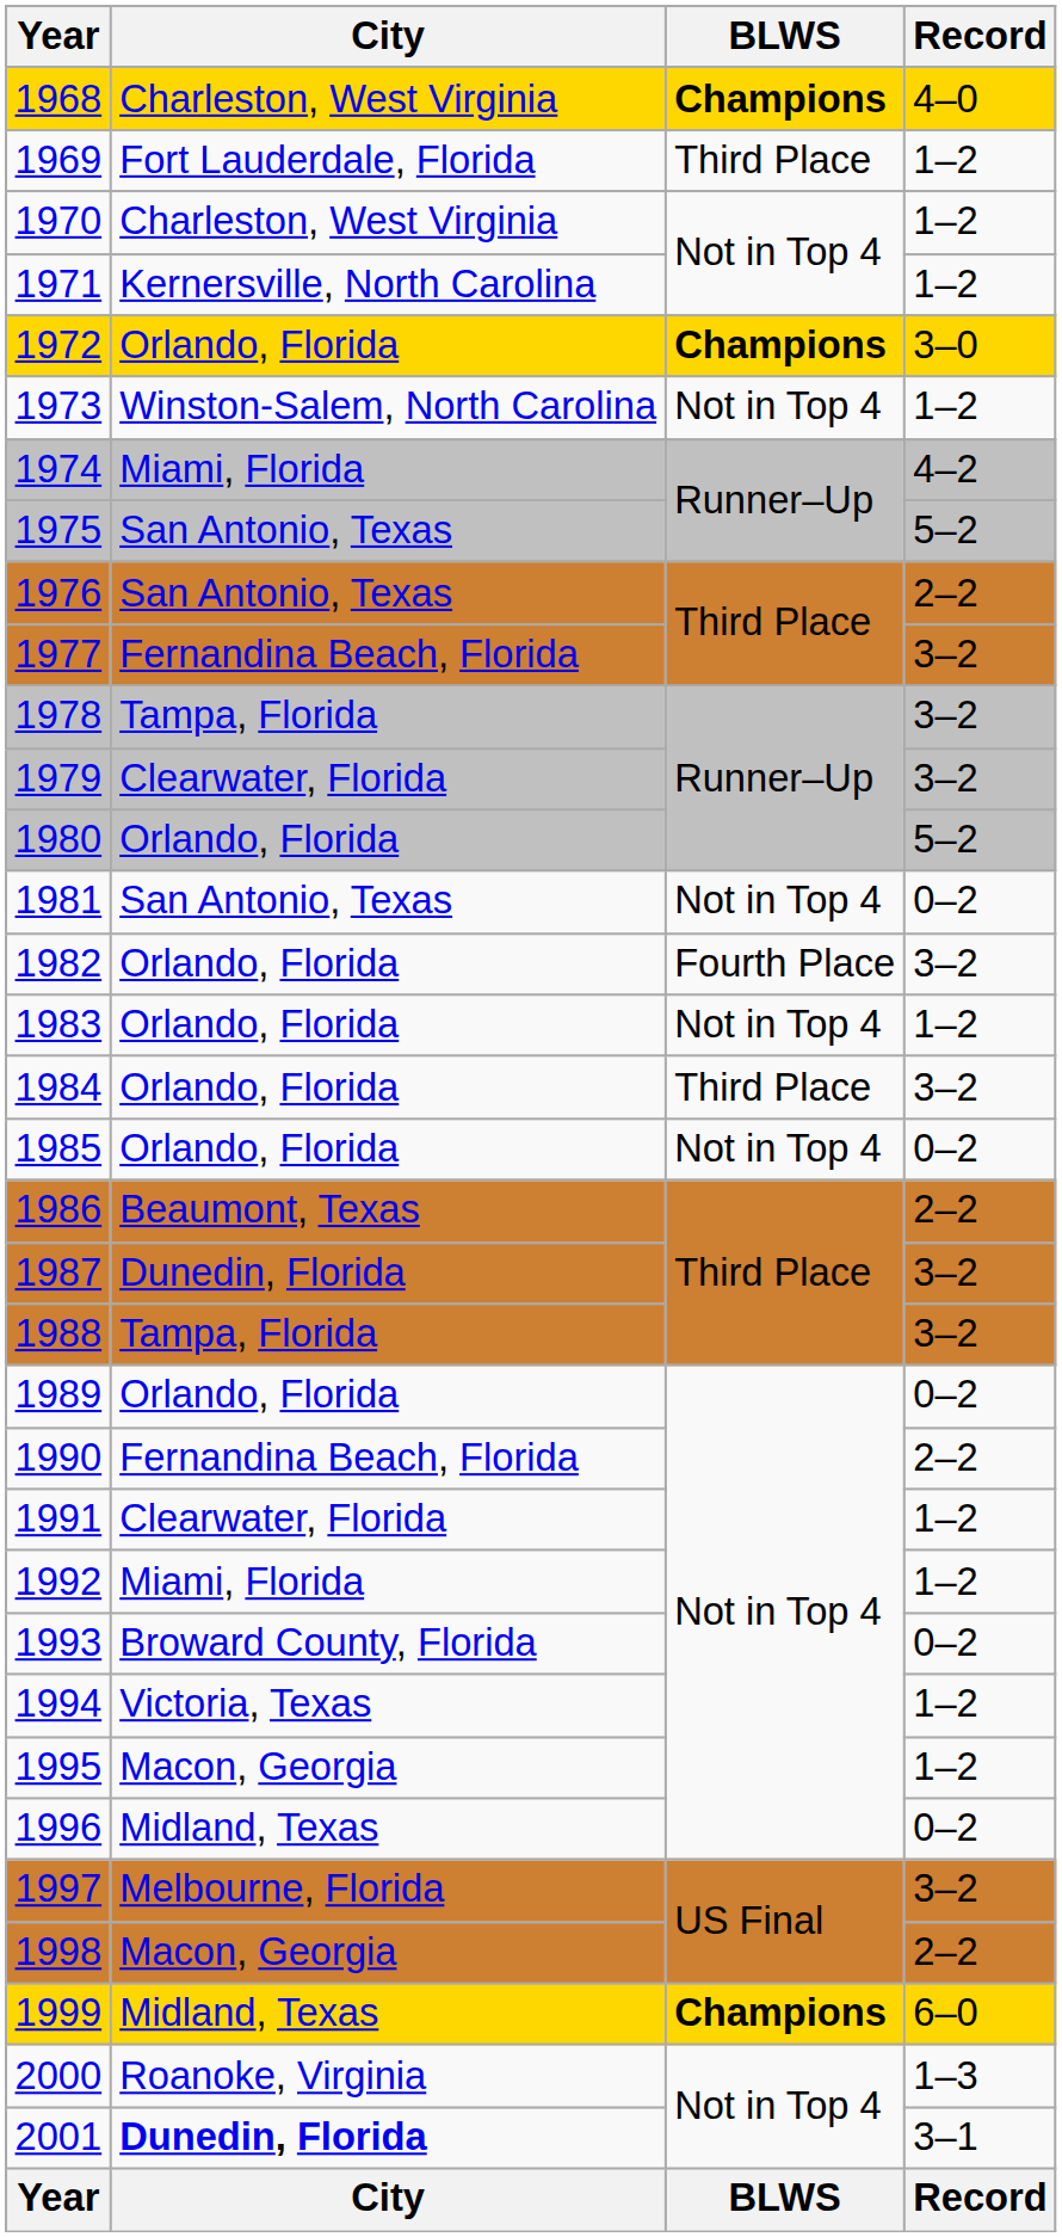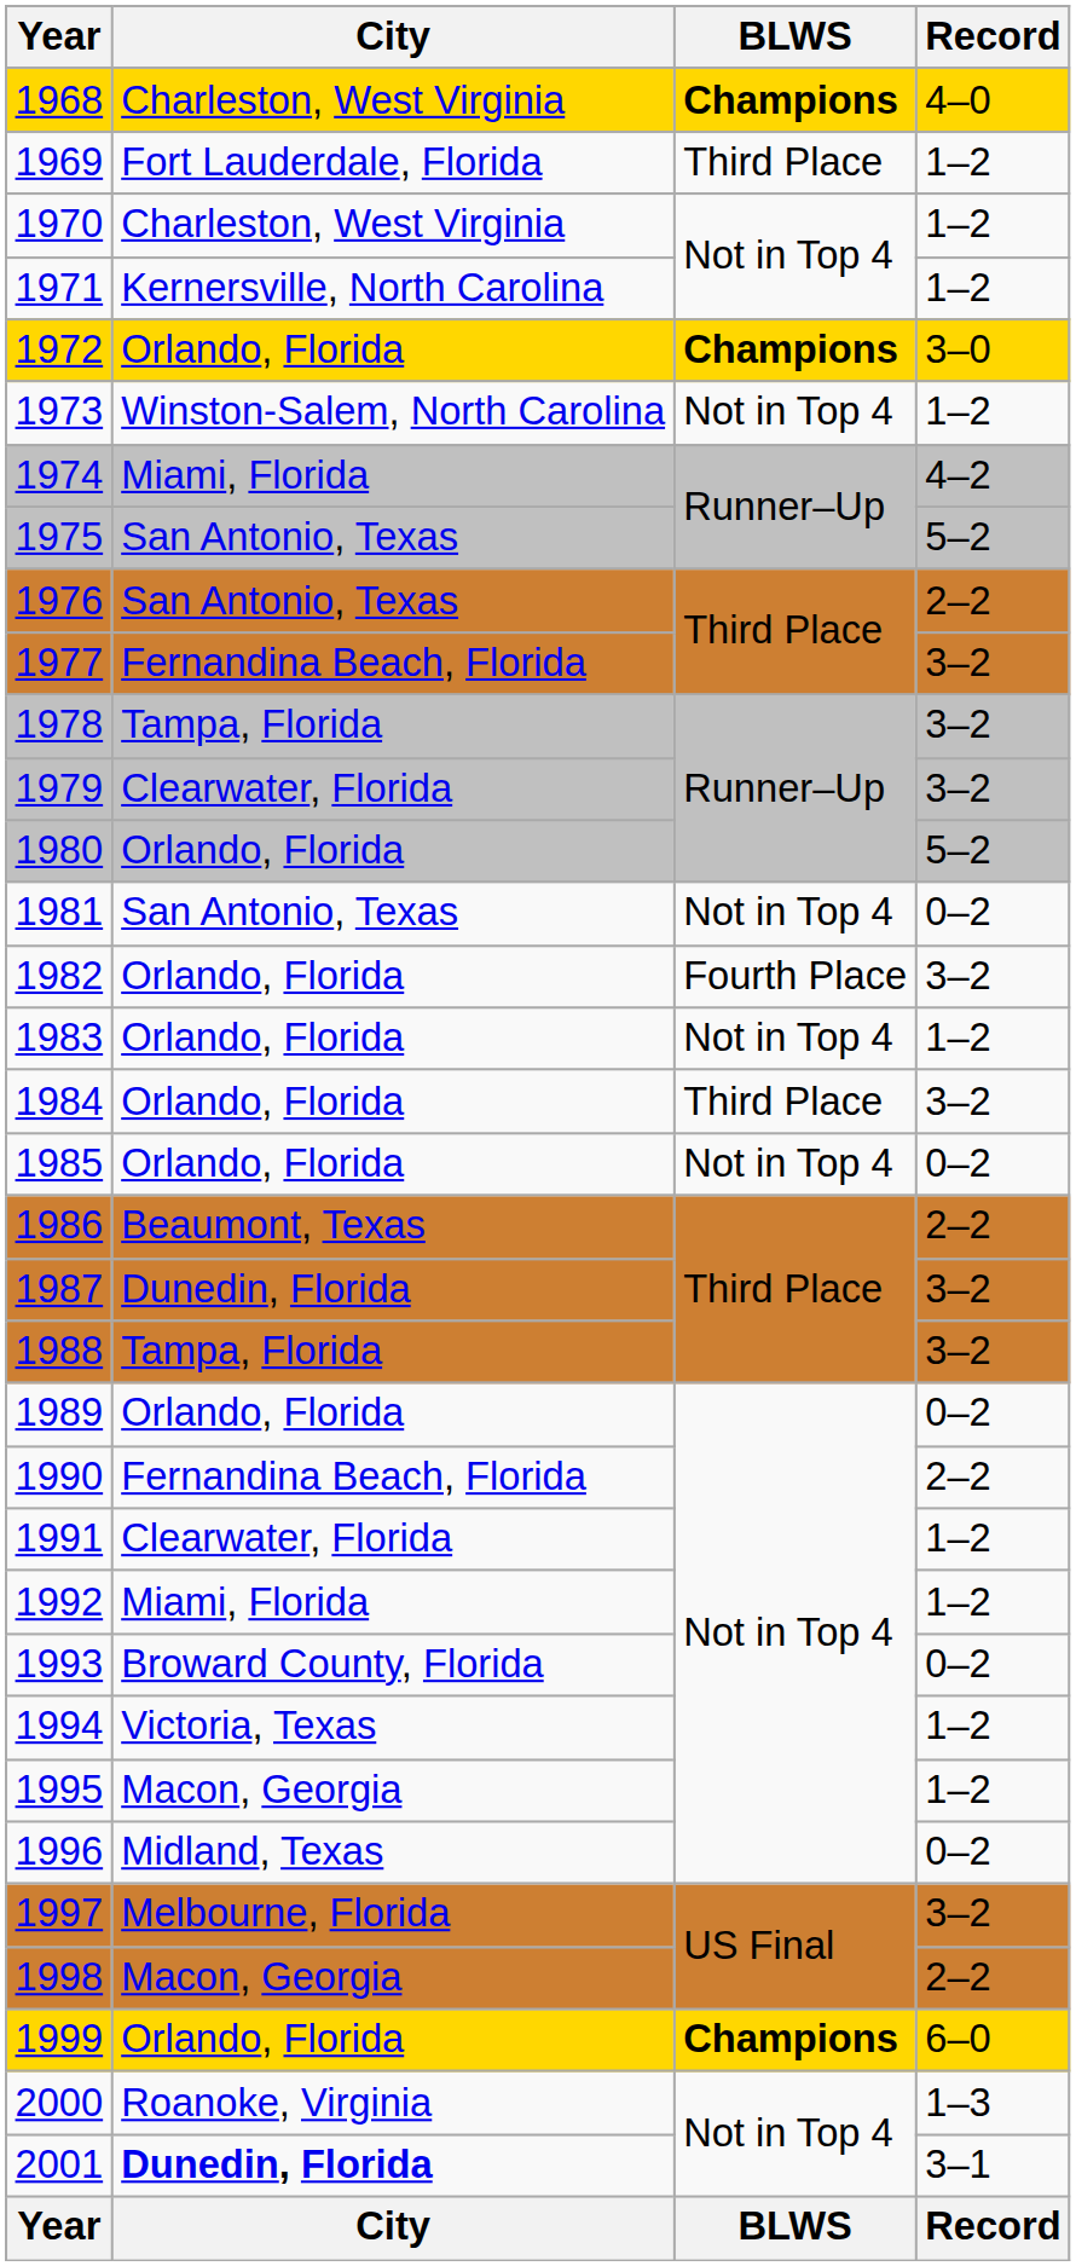 <table class="wikitable">
 <tr>
 <th>Year</th>
 <th>City</th>
 <th>BLWS</th>
 <th>Record</th>
 </tr>
 <tr style="background:gold;">
 <td><a href='#'>1968</a></td>
 <td> <a href='#'>Charleston</a>, <a href='#'>West Virginia</a></td>
 <td><strong>Champions</strong></td>
 <td>4–0</td>
 </tr>
 <tr>
 <td><a href='#'>1969</a></td>
 <td> <a href='#'>Fort Lauderdale</a>, <a href='#'>Florida</a></td>
 <td>Third Place</td>
 <td>1–2</td>
 </tr>
 <tr>
 <td><a href='#'>1970</a></td>
 <td> <a href='#'>Charleston</a>, <a href='#'>West Virginia</a></td>
 <td rowspan=2>Not in Top 4</td>
 <td>1–2</td>
 </tr>
 <tr>
 <td><a href='#'>1971</a></td>
 <td> <a href='#'>Kernersville</a>, <a href='#'>North Carolina</a></td>
 <td>1–2</td>
 </tr>
 <tr style="background:gold;">
 <td><a href='#'>1972</a></td>
 <td> <a href='#'>Orlando</a>, <a href='#'>Florida</a></td>
 <td><strong>Champions</strong></td>
 <td>3–0</td>
 </tr>
 <tr>
 <td><a href='#'>1973</a></td>
 <td> <a href='#'>Winston-Salem</a>, <a href='#'>North Carolina</a></td>
 <td>Not in Top 4</td>
 <td>1–2</td>
 </tr>
 <tr style="background:silver;">
 <td><a href='#'>1974</a></td>
 <td> <a href='#'>Miami</a>, <a href='#'>Florida</a></td>
 <td rowspan=2>Runner–Up</td>
 <td>4–2</td>
 </tr>
 <tr style="background:silver;">
 <td><a href='#'>1975</a></td>
 <td> <a href='#'>San Antonio</a>, <a href='#'>Texas</a></td>
 <td>5–2</td>
 </tr>
 <tr style="background:#cd7f32;">
 <td><a href='#'>1976</a></td>
 <td> <a href='#'>San Antonio</a>, <a href='#'>Texas</a></td>
 <td rowspan=2>Third Place</td>
 <td>2–2</td>
 </tr>
 <tr style="background:#cd7f32;">
 <td><a href='#'>1977</a></td>
 <td> <a href='#'>Fernandina Beach</a>, <a href='#'>Florida</a></td>
 <td>3–2</td>
 </tr>
 <tr style="background:silver;">
 <td><a href='#'>1978</a></td>
 <td> <a href='#'>Tampa</a>, <a href='#'>Florida</a></td>
 <td rowspan=3>Runner–Up</td>
 <td>3–2</td>
 </tr>
 <tr style="background:silver;">
 <td><a href='#'>1979</a></td>
 <td> <a href='#'>Clearwater</a>, <a href='#'>Florida</a></td>
 <td>3–2</td>
 </tr>
 <tr style="background:silver;">
 <td><a href='#'>1980</a></td>
 <td> <a href='#'>Orlando</a>, <a href='#'>Florida</a></td>
 <td>5–2</td>
 </tr>
 <tr>
 <td><a href='#'>1981</a></td>
 <td> <a href='#'>San Antonio</a>, <a href='#'>Texas</a></td>
 <td>Not in Top 4</td>
 <td>0–2</td>
 </tr>
 <tr>
 <td><a href='#'>1982</a></td>
 <td> <a href='#'>Orlando</a>, <a href='#'>Florida</a></td>
 <td>Fourth Place</td>
 <td>3–2</td>
 </tr>
 <tr>
 <td><a href='#'>1983</a></td>
 <td> <a href='#'>Orlando</a>, <a href='#'>Florida</a></td>
 <td>Not in Top 4</td>
 <td>1–2</td>
 </tr>
 <tr>
 <td><a href='#'>1984</a></td>
 <td> <a href='#'>Orlando</a>, <a href='#'>Florida</a></td>
 <td>Third Place</td>
 <td>3–2</td>
 </tr>
 <tr>
 <td><a href='#'>1985</a></td>
 <td> <a href='#'>Orlando</a>, <a href='#'>Florida</a></td>
 <td>Not in Top 4</td>
 <td>0–2</td>
 </tr>
 <tr style="background:#cd7f32;">
 <td><a href='#'>1986</a></td>
 <td> <a href='#'>Beaumont</a>, <a href='#'>Texas</a></td>
 <td rowspan=3>Third Place</td>
 <td>2–2</td>
 </tr>
 <tr style="background:#cd7f32;">
 <td><a href='#'>1987</a></td>
 <td> <a href='#'>Dunedin</a>, <a href='#'>Florida</a></td>
 <td>3–2</td>
 </tr>
 <tr style="background:#cd7f32;">
 <td><a href='#'>1988</a></td>
 <td> <a href='#'>Tampa</a>, <a href='#'>Florida</a></td>
 <td>3–2</td>
 </tr>
 <tr>
 <td><a href='#'>1989</a></td>
 <td> <a href='#'>Orlando</a>, <a href='#'>Florida</a></td>
 <td rowspan=8>Not in Top 4</td>
 <td>0–2</td>
 </tr>
 <tr>
 <td><a href='#'>1990</a></td>
 <td> <a href='#'>Fernandina Beach</a>, <a href='#'>Florida</a></td>
 <td>2–2</td>
 </tr>
 <tr>
 <td><a href='#'>1991</a></td>
 <td> <a href='#'>Clearwater</a>, <a href='#'>Florida</a></td>
 <td>1–2</td>
 </tr>
 <tr>
 <td><a href='#'>1992</a></td>
 <td> <a href='#'>Miami</a>, <a href='#'>Florida</a></td>
 <td>1–2</td>
 </tr>
 <tr>
 <td><a href='#'>1993</a></td>
 <td> <a href='#'>Broward County</a>, <a href='#'>Florida</a></td>
 <td>0–2</td>
 </tr>
 <tr>
 <td><a href='#'>1994</a></td>
 <td> <a href='#'>Victoria</a>, <a href='#'>Texas</a></td>
 <td>1–2</td>
 </tr>
 <tr>
 <td><a href='#'>1995</a></td>
 <td> <a href='#'>Macon</a>, <a href='#'>Georgia</a></td>
 <td>1–2</td>
 </tr>
 <tr>
 <td><a href='#'>1996</a></td>
 <td> <a href='#'>Midland</a>, <a href='#'>Texas</a></td>
 <td>0–2</td>
 </tr>
 <tr style="background:#cd7f32;">
 <td><a href='#'>1997</a></td>
 <td> <a href='#'>Melbourne</a>, <a href='#'>Florida</a></td>
 <td rowspan=2>US Final</td>
 <td>3–2</td>
 </tr>
 <tr style="background:#cd7f32;">
 <td><a href='#'>1998</a></td>
 <td> <a href='#'>Macon</a>, <a href='#'>Georgia</a></td>
 <td>2–2</td>
 </tr>
 <tr style="background:gold;">
 <td><a href='#'>1999</a></td>
-<td> <a href='#'>Midland</a>, <a href='#'>Texas</a></td>
+<td> <a href='#'>Orlando</a>, <a href='#'>Florida</a></td>
 <td><strong>Champions</strong></td>
 <td>6–0</td>
 </tr>
 <tr>
 <td><a href='#'>2000</a></td>
 <td> <a href='#'>Roanoke</a>, <a href='#'>Virginia</a></td>
 <td rowspan=2>Not in Top 4</td>
 <td>1–3</td>
 </tr>
 <tr>
 <td><a href='#'>2001</a></td>
 <td><strong> <a href='#'>Dunedin</a>, <a href='#'>Florida</a></strong></td>
 <td>3–1</td>
 </tr>
 <tr>
 <th>Year</th>
 <th>City</th>
 <th>BLWS</th>
 <th>Record</th>
 </tr>
 </table>
